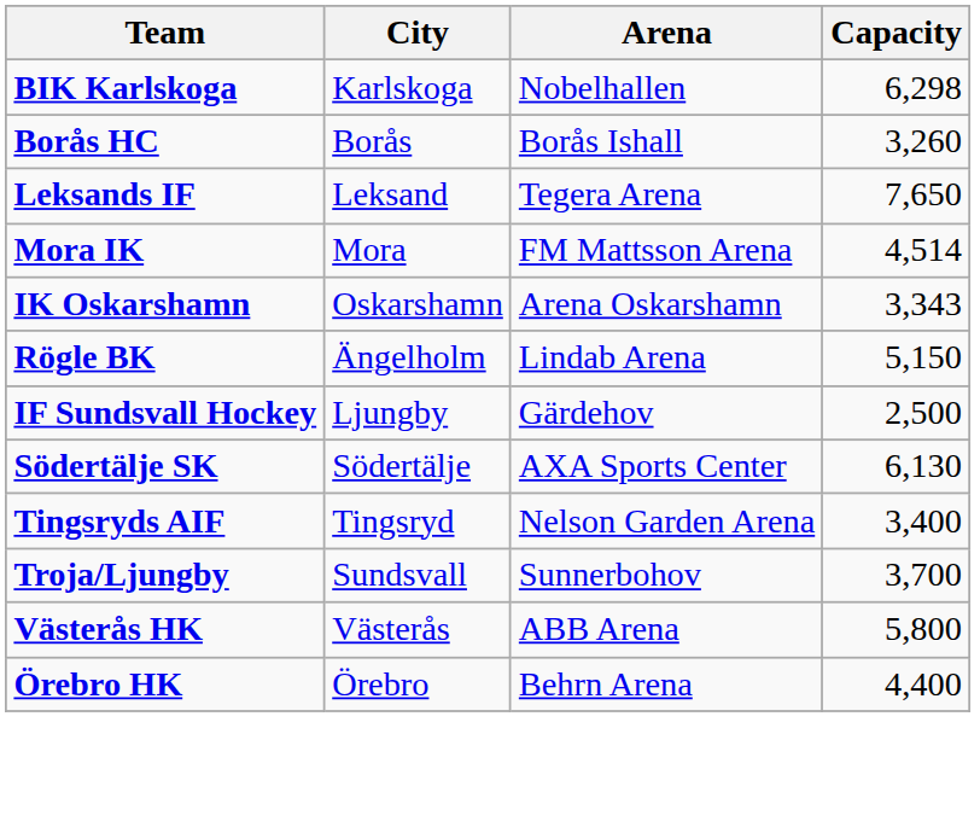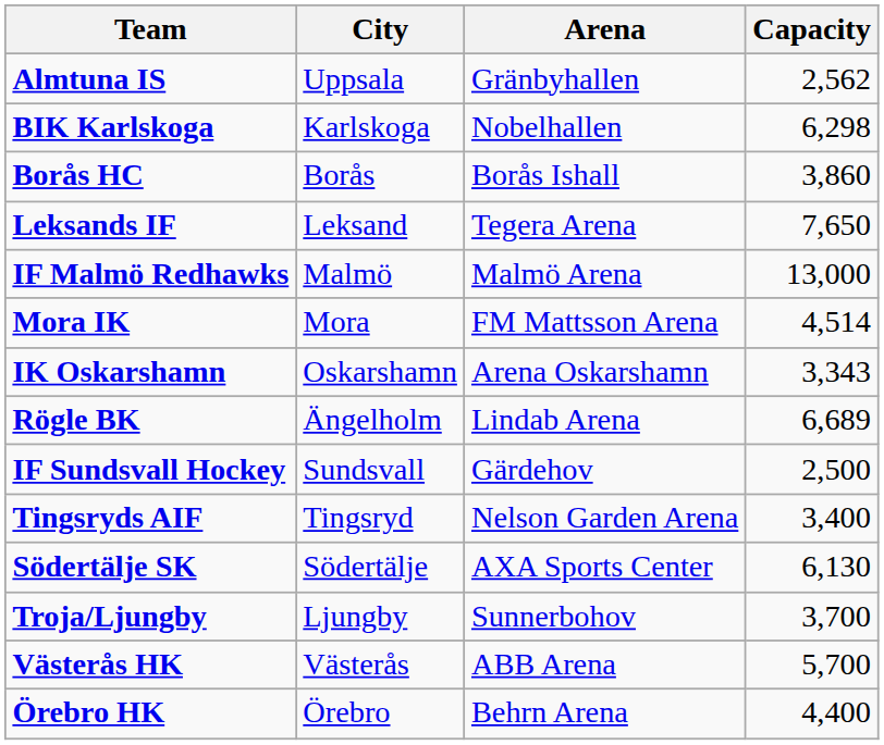 <table class="wikitable sortable">
 <tr>
 <th>Team</th>
 <th>City</th>
 <th>Arena</th>
 <th>Capacity</th>
+</tr>
+<tr>
+<td><strong><a href='#'>Almtuna IS</a></strong></td>
+<td><a href='#'>Uppsala</a></td>
+<td><a href='#'>Gränbyhallen</a></td>
+<td align="right">2,562</td>
 </tr>
 <tr>
 <td><strong><a href='#'>BIK Karlskoga</a></strong></td>
 <td><a href='#'>Karlskoga</a></td>
 <td><a href='#'>Nobelhallen</a></td>
 <td align="right">6,298</td>
 </tr>
 <tr>
 <td><strong><a href='#'>Borås HC</a></strong></td>
 <td><a href='#'>Borås</a></td>
 <td><a href='#'>Borås Ishall</a></td>
-<td align="right">3,260</td>
+<td align="right">3,860</td>
 </tr>
 <tr>
 <td><strong><a href='#'>Leksands IF</a></strong></td>
 <td><a href='#'>Leksand</a></td>
 <td><a href='#'>Tegera Arena</a></td>
 <td align="right">7,650</td>
+</tr>
+<tr>
+<td><strong><a href='#'>IF Malmö Redhawks</a></strong></td>
+<td><a href='#'>Malmö</a></td>
+<td><a href='#'>Malmö Arena</a></td>
+<td align="right">13,000</td>
 </tr>
 <tr>
 <td><strong><a href='#'>Mora IK</a></strong></td>
 <td><a href='#'>Mora</a></td>
 <td><a href='#'>FM Mattsson Arena</a></td>
 <td align="right">4,514</td>
 </tr>
 <tr>
 <td><strong><a href='#'>IK Oskarshamn</a></strong></td>
 <td><a href='#'>Oskarshamn</a></td>
 <td><a href='#'>Arena Oskarshamn</a></td>
 <td align="right">3,343</td>
 </tr>
 <tr>
 <td><strong><a href='#'>Rögle BK</a></strong></td>
 <td><a href='#'>Ängelholm</a></td>
 <td><a href='#'>Lindab Arena</a></td>
-<td align="right">5,150</td>
+<td align="right">6,689</td>
 </tr>
 <tr>
 <td><strong><a href='#'>IF Sundsvall Hockey</a></strong></td>
-<td><a href='#'>Ljungby</a></td>
+<td><a href='#'>Sundsvall</a></td>
 <td><a href='#'>Gärdehov</a></td>
 <td align="right">2,500</td>
+</tr>
+<tr>
+<td><strong><a href='#'>Tingsryds AIF</a></strong></td>
+<td><a href='#'>Tingsryd</a></td>
+<td><a href='#'>Nelson Garden Arena</a></td>
+<td align="right">3,400</td>
 </tr>
 <tr>
 <td><strong><a href='#'>Södertälje SK</a></strong></td>
 <td><a href='#'>Södertälje</a></td>
 <td><a href='#'>AXA Sports Center</a></td>
 <td align="right">6,130</td>
 </tr>
 <tr>
-<td><strong><a href='#'>Tingsryds AIF</a></strong></td>
-<td><a href='#'>Tingsryd</a></td>
-<td><a href='#'>Nelson Garden Arena</a></td>
-<td align="right">3,400</td>
-</tr>
-<tr>
 <td><strong><a href='#'>Troja/Ljungby</a></strong></td>
-<td><a href='#'>Sundsvall</a></td>
+<td><a href='#'>Ljungby</a></td>
 <td><a href='#'>Sunnerbohov</a></td>
 <td align="right">3,700</td>
 </tr>
 <tr>
 <td><strong><a href='#'>Västerås HK</a></strong></td>
 <td><a href='#'>Västerås</a></td>
 <td><a href='#'>ABB Arena</a></td>
-<td align="right">5,800</td>
+<td align="right">5,700</td>
 </tr>
 <tr>
 <td><strong><a href='#'>Örebro HK</a></strong></td>
 <td><a href='#'>Örebro</a></td>
 <td><a href='#'>Behrn Arena</a></td>
 <td align="right">4,400</td>
 </tr>
 </table>
